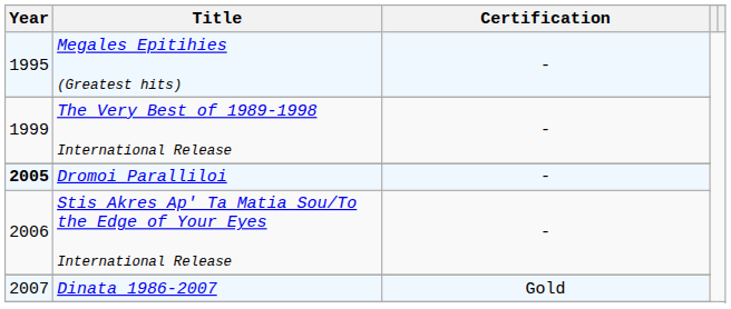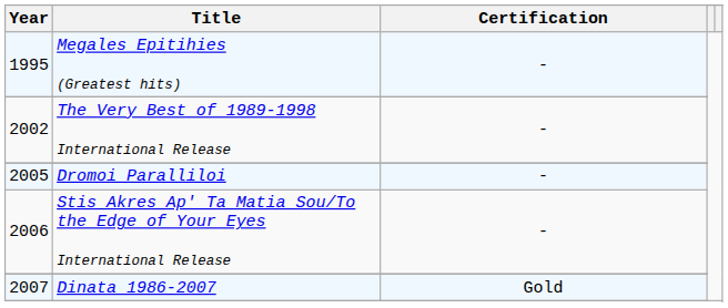 <table class="wikitable"|width=100%>
 <tr bgcolor="#CCCCCC">
 <th width="20" rowspan="2">Year</th>
 <th width="250" rowspan="2">Title</th>
 <th width="250" rowspan="2">Certification</th>
 </tr>
 <tr>
 <th></th>
 <th></th>
 </tr>
 <tr bgcolor="#F0F8FF">
 <td>1995</td>
 <td><em><a href='#'>Megales Epitihies</a></em>  <br><br><em><small>(Greatest hits)</small></em></td>
 <td align="center">-</td>
 </tr>
 <tr>
 </tr>
 <tr>
-<td>1999</td>
+<td>2002</td>
 <td><em><a href='#'>The Very Best of 1989-1998</a></em>  <br><br><em><small>International Release</small></em></td>
 <td align="center">-</td>
 </tr>
 <tr>
 </tr>
 <tr bgcolor="#F0F8FF">
-<td><strong>2005</strong></td>
+<td>2005</td>
 <td><em><a href='#'>Dromoi Paralliloi</a></em>  <br></td>
 <td align="center">-</td>
 </tr>
 <tr>
 <td>2006</td>
 <td><em><a href='#'>Stis Akres Ap' Ta Matia Sou/To the Edge of Your Eyes</a></em>  <br><br><em><small>International Release</small></em></td>
 <td align="center">-</td>
 </tr>
 <tr>
 </tr>
 <tr bgcolor="#F0F8FF">
 <td>2007</td>
 <td><em><a href='#'>Dinata 1986-2007</a></em>  <br></td>
 <td align="center">Gold</td>
 </tr>
 <tr>
 </tr>
 </table>
